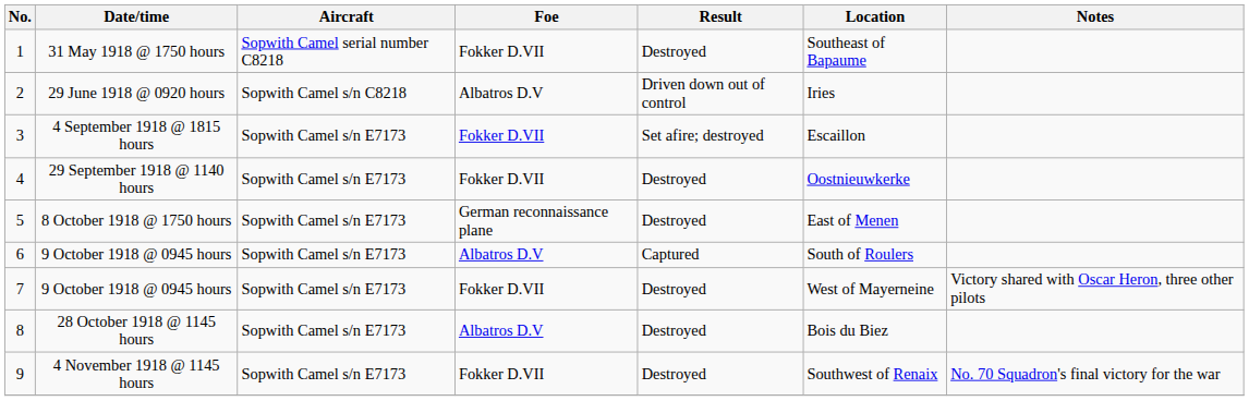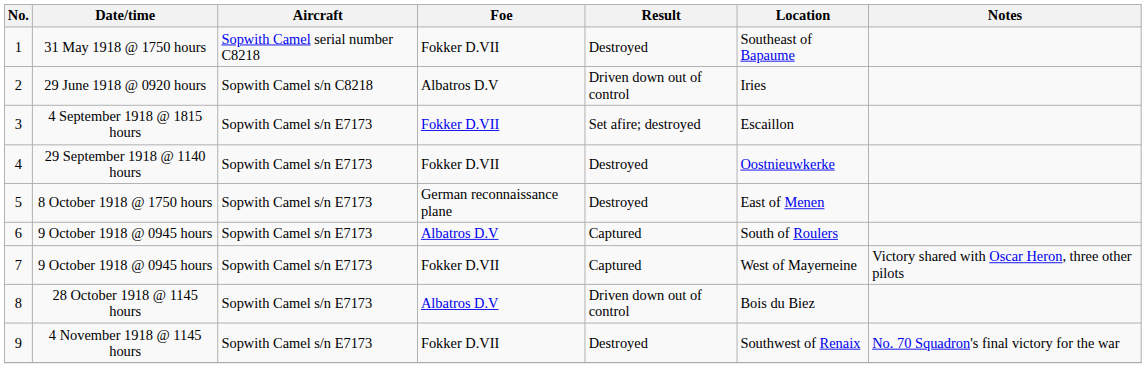 <table class="wikitable" border="1" style="margin: 1em auto 1em auto">
 <tr>
 <th>No.</th>
 <th>Date/time</th>
 <th>Aircraft</th>
 <th>Foe</th>
 <th>Result</th>
 <th>Location</th>
 <th>Notes</th>
 </tr>
 <tr>
 <td align="center">1</td>
 <td align="center">31 May 1918 @ 1750 hours</td>
 <td><a href='#'>Sopwith Camel</a> serial number C8218</td>
 <td>Fokker D.VII</td>
 <td>Destroyed</td>
 <td>Southeast of <a href='#'>Bapaume</a></td>
 <td></td>
 </tr>
 <tr>
 <td align="center">2</td>
 <td align="center">29 June 1918 @ 0920 hours</td>
 <td>Sopwith Camel s/n C8218</td>
 <td>Albatros D.V</td>
 <td>Driven down out of control</td>
 <td>Iries</td>
 <td></td>
 </tr>
 <tr>
 <td align="center">3</td>
 <td align="center">4 September 1918 @ 1815 hours</td>
 <td>Sopwith Camel s/n E7173</td>
 <td><a href='#'>Fokker D.VII</a></td>
 <td>Set afire; destroyed</td>
 <td>Escaillon</td>
 <td></td>
 </tr>
 <tr>
 <td align="center">4</td>
 <td align="center">29 September 1918 @ 1140 hours</td>
 <td>Sopwith Camel s/n E7173</td>
 <td>Fokker D.VII</td>
 <td>Destroyed</td>
 <td><a href='#'>Oostnieuwkerke</a></td>
 <td></td>
 </tr>
 <tr>
 <td align="center">5</td>
 <td align="center">8 October 1918 @ 1750 hours</td>
 <td>Sopwith Camel s/n E7173</td>
 <td>German reconnaissance plane</td>
 <td>Destroyed</td>
 <td>East of <a href='#'>Menen</a></td>
 <td></td>
 </tr>
 <tr>
 <td align="center">6</td>
 <td align="center">9 October 1918 @ 0945 hours</td>
 <td>Sopwith Camel s/n E7173</td>
 <td><a href='#'>Albatros D.V</a></td>
 <td>Captured</td>
 <td>South of <a href='#'>Roulers</a></td>
 <td></td>
 </tr>
 <tr>
 <td align="center">7</td>
 <td align="center">9 October 1918 @ 0945 hours</td>
 <td>Sopwith Camel s/n E7173</td>
 <td>Fokker D.VII</td>
-<td>Destroyed</td>
+<td>Captured</td>
 <td>West of Mayerneine</td>
 <td>Victory shared with <a href='#'>Oscar Heron</a>, three other pilots</td>
 </tr>
 <tr>
 <td align="center">8</td>
 <td align="center">28 October 1918 @ 1145 hours</td>
 <td>Sopwith Camel s/n E7173</td>
 <td><a href='#'>Albatros D.V</a></td>
-<td>Destroyed</td>
+<td>Driven down out of control</td>
 <td>Bois du Biez</td>
 <td></td>
 </tr>
 <tr>
 <td align="center">9</td>
 <td align="center">4 November 1918 @ 1145 hours</td>
 <td>Sopwith Camel s/n E7173</td>
 <td>Fokker D.VII</td>
 <td>Destroyed</td>
 <td>Southwest of <a href='#'>Renaix</a></td>
 <td><a href='#'>No. 70 Squadron</a>'s final victory for the war</td>
 </tr>
 <tr>
 </tr>
 </table>
